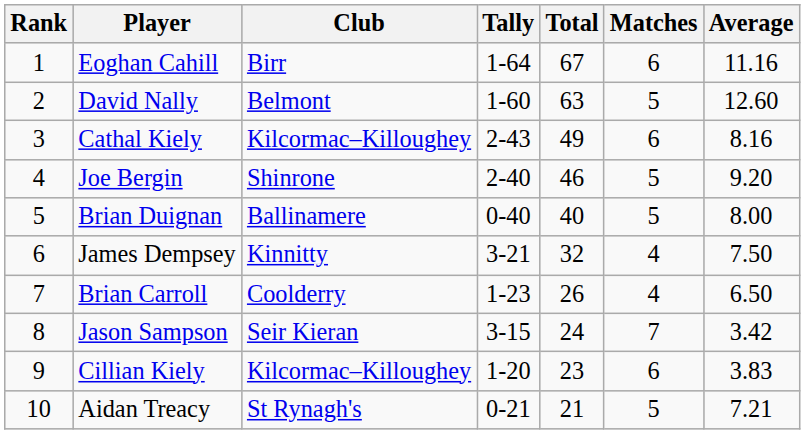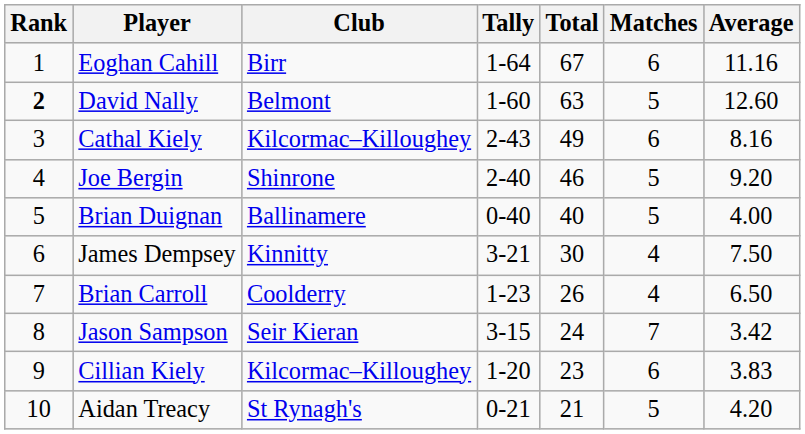 <table class="wikitable">
 <tr>
 <th>Rank</th>
 <th>Player</th>
 <th>Club</th>
 <th>Tally</th>
 <th>Total</th>
 <th>Matches</th>
 <th>Average</th>
 </tr>
 <tr>
 <td rowspan="1" style="text-align:center;">1</td>
 <td><a href='#'>Eoghan Cahill</a></td>
 <td><a href='#'>Birr</a></td>
 <td align=center>1-64</td>
 <td align=center>67</td>
 <td align=center>6</td>
 <td align=center>11.16</td>
 </tr>
 <tr>
-<td rowspan="1" style="text-align:center;">2</td>
+<td rowspan="1" style="text-align:center;"><strong>2</strong></td>
 <td><a href='#'>David Nally</a></td>
 <td><a href='#'>Belmont</a></td>
 <td align=center>1-60</td>
 <td align=center>63</td>
 <td align=center>5</td>
 <td align=center>12.60</td>
 </tr>
 <tr>
 <td rowspan="1" style="text-align:center;">3</td>
 <td><a href='#'>Cathal Kiely</a></td>
 <td><a href='#'>Kilcormac–Killoughey</a></td>
 <td align=center>2-43</td>
 <td align=center>49</td>
 <td align=center>6</td>
 <td align=center>8.16</td>
 </tr>
 <tr>
 <td rowspan="1" style="text-align:center;">4</td>
 <td><a href='#'>Joe Bergin</a></td>
 <td><a href='#'>Shinrone</a></td>
 <td align=center>2-40</td>
 <td align=center>46</td>
 <td align=center>5</td>
 <td align=center>9.20</td>
 </tr>
 <tr>
 <td rowspan="1" style="text-align:center;">5</td>
 <td><a href='#'>Brian Duignan</a></td>
 <td><a href='#'>Ballinamere</a></td>
 <td align=center>0-40</td>
 <td align=center>40</td>
 <td align=center>5</td>
-<td align=center>8.00</td>
+<td align=center>4.00</td>
 </tr>
 <tr>
 <td rowspan="1" style="text-align:center;">6</td>
 <td>James Dempsey</td>
 <td><a href='#'>Kinnitty</a></td>
 <td align=center>3-21</td>
-<td align=center>32</td>
+<td align=center>30</td>
 <td align=center>4</td>
 <td align=center>7.50</td>
 </tr>
 <tr>
 <td rowspan="1" style="text-align:center;">7</td>
 <td><a href='#'>Brian Carroll</a></td>
 <td><a href='#'>Coolderry</a></td>
 <td align=center>1-23</td>
 <td align=center>26</td>
 <td align=center>4</td>
 <td align=center>6.50</td>
 </tr>
 <tr>
 <td rowspan="1" style="text-align:center;">8</td>
 <td><a href='#'>Jason Sampson</a></td>
 <td><a href='#'>Seir Kieran</a></td>
 <td align=center>3-15</td>
 <td align=center>24</td>
 <td align=center>7</td>
 <td align=center>3.42</td>
 </tr>
 <tr>
 <td rowspan="1" style="text-align:center;">9</td>
 <td><a href='#'>Cillian Kiely</a></td>
 <td><a href='#'>Kilcormac–Killoughey</a></td>
 <td align=center>1-20</td>
 <td align=center>23</td>
 <td align=center>6</td>
 <td align=center>3.83</td>
 </tr>
 <tr>
 <td rowspan="1" style="text-align:center;">10</td>
 <td>Aidan Treacy</td>
 <td><a href='#'>St Rynagh's</a></td>
 <td align=center>0-21</td>
 <td align=center>21</td>
 <td align=center>5</td>
-<td align=center>7.21</td>
+<td align=center>4.20</td>
 </tr>
 </table>
